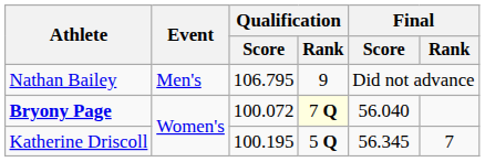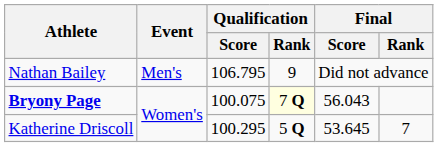 <table class="wikitable" style="font-size:90%">
 <tr>
 <th rowspan="2">Athlete</th>
 <th rowspan="2">Event</th>
 <th colspan="2">Qualification</th>
 <th colspan="2">Final</th>
 </tr>
 <tr style="font-size:95%">
 <th>Score</th>
 <th>Rank</th>
 <th>Score</th>
 <th>Rank</th>
 </tr>
 <tr align=center>
 <td align=left><a href='#'>Nathan Bailey</a></td>
 <td align=left><a href='#'>Men's</a></td>
 <td>106.795</td>
 <td>9</td>
 <td colspan=2>Did not advance</td>
 </tr>
 <tr align=center>
 <td align=left><strong><a href='#'>Bryony Page</a></strong></td>
 <td style="text-align:left;" rowspan="2"><a href='#'>Women's</a></td>
-<td>100.072</td>
+<td>100.075</td>
 <td style="background: lightyellow;">7 <strong>Q</strong></td>
-<td>56.040</td>
+<td>56.043</td>
 <td></td>
 </tr>
 <tr align=center>
 <td align=left><a href='#'>Katherine Driscoll</a></td>
-<td>100.195</td>
+<td>100.295</td>
 <td>5 <strong>Q</strong></td>
-<td>56.345</td>
+<td>53.645</td>
 <td>7</td>
 </tr>
 </table>
